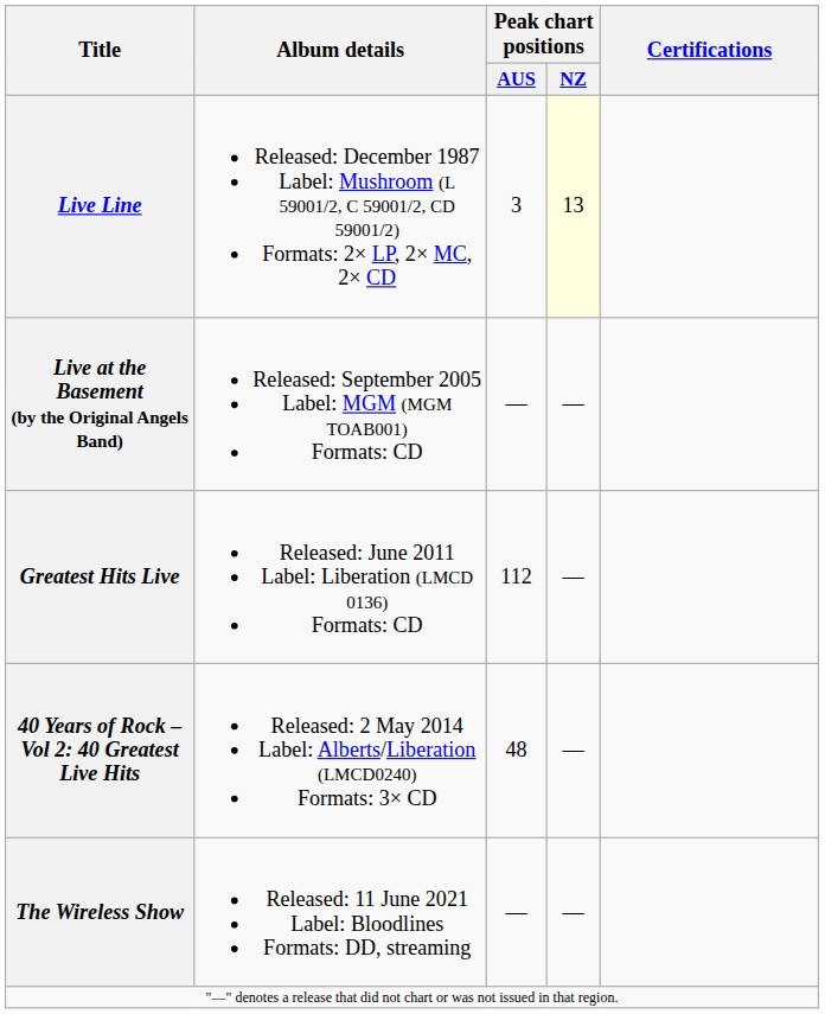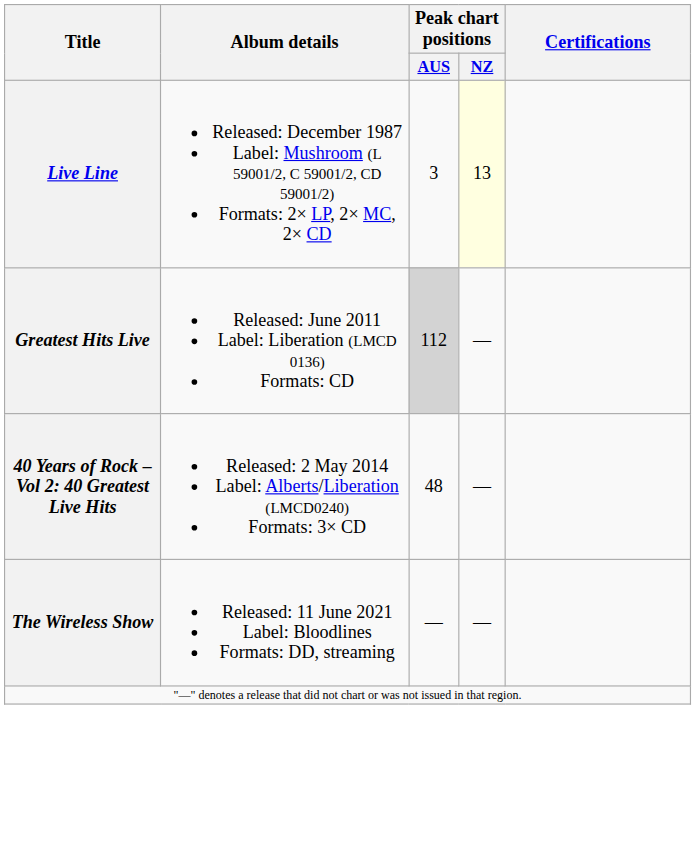 <table class="wikitable plainrowheaders" style="text-align:center;">
 <tr>
 <th scope="col" rowspan="2" style="width:12em;">Title</th>
 <th scope="col" rowspan="2" style="width:16em;">Album details</th>
 <th scope="col" colspan="2">Peak chart positions</th>
 <th scope="col" rowspan="2" style="width:13em;"><a href='#'>Certifications</a></th>
 </tr>
 <tr>
 <th scope="col" style="width:3em;font-size:90%;"><a href='#'>AUS</a><br></th>
 <th scope="col" style="width:3em;font-size:90%;"><a href='#'>NZ</a><br></th>
 </tr>
 <tr>
 <th scope="row"><em><a href='#'>Live Line</a></em></th>
 <td><br><ul><li>Released: December 1987</li><li>Label: <a href='#'>Mushroom</a> <small>(L 59001/2, C 59001/2, CD 59001/2)</small></li><li>Formats: 2× <a href='#'>LP</a>, 2× <a href='#'>MC</a>, 2× <a href='#'>CD</a></li></ul></td>
 <td>3</td>
 <td style="background: lightyellow;">13</td>
 <td></td>
 </tr>
 <tr>
-<th scope="row"><em>Live at the Basement</em><br><small>(by the Original Angels Band)</small></th>
-<td><br><ul><li>Released: September 2005</li><li>Label: <a href='#'>MGM</a> <small>(MGM TOAB001)</small></li><li>Formats: CD</li></ul></td>
-<td>—</td>
-<td>—</td>
-<td></td>
-</tr>
-<tr>
 <th scope="row"><em>Greatest Hits Live</em></th>
 <td><br><ul><li>Released: June 2011</li><li>Label: Liberation <small>(LMCD 0136)</small></li><li>Formats: CD</li></ul></td>
-<td>112</td>
+<td style="background: lightgrey;">112</td>
 <td>—</td>
 <td></td>
 </tr>
 <tr>
 <th scope="row"><em>40 Years of Rock – Vol 2: 40 Greatest Live Hits</em></th>
 <td><br><ul><li>Released: 2 May 2014</li><li>Label: <a href='#'>Alberts</a>/<a href='#'>Liberation</a> <small>(LMCD0240)</small></li><li>Formats: 3× CD</li></ul></td>
 <td>48</td>
 <td>—</td>
 <td></td>
 </tr>
 <tr>
 <th scope="row"><em>The Wireless Show</em></th>
 <td><br><ul><li>Released: 11 June 2021</li><li>Label: Bloodlines</li><li>Formats: DD, streaming</li></ul></td>
 <td>—</td>
 <td>—</td>
 <td></td>
 </tr>
 <tr>
 <td colspan="5" style="text-align:center; font-size:8pt;">"—" denotes a release that did not chart or was not issued in that region.</td>
 </tr>
 </table>
